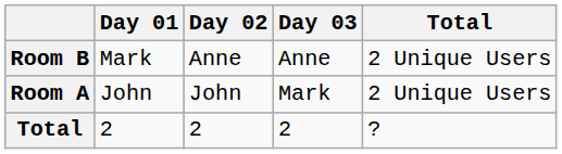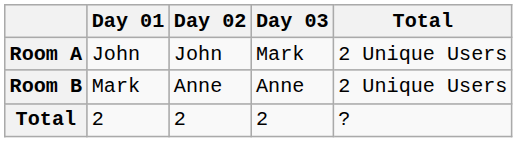 <table class="wikitable">
 <tr>
 <th></th>
 <th>Day 01</th>
 <th>Day 02</th>
 <th>Day 03</th>
 <th>Total</th>
 </tr>
 <tr>
+<th>Room A</th>
+<td>John</td>
+<td>John</td>
+<td>Mark</td>
+<td>2 Unique Users</td>
+</tr>
+<tr>
 <th>Room B</th>
 <td>Mark</td>
 <td>Anne</td>
 <td>Anne</td>
-<td>2 Unique Users</td>
-</tr>
-<tr>
-<th>Room A</th>
-<td>John</td>
-<td>John</td>
-<td>Mark</td>
 <td>2 Unique Users</td>
 </tr>
 <tr>
 <th>Total</th>
 <td>2</td>
 <td>2</td>
 <td>2</td>
 <td>?</td>
 </tr>
 </table>
